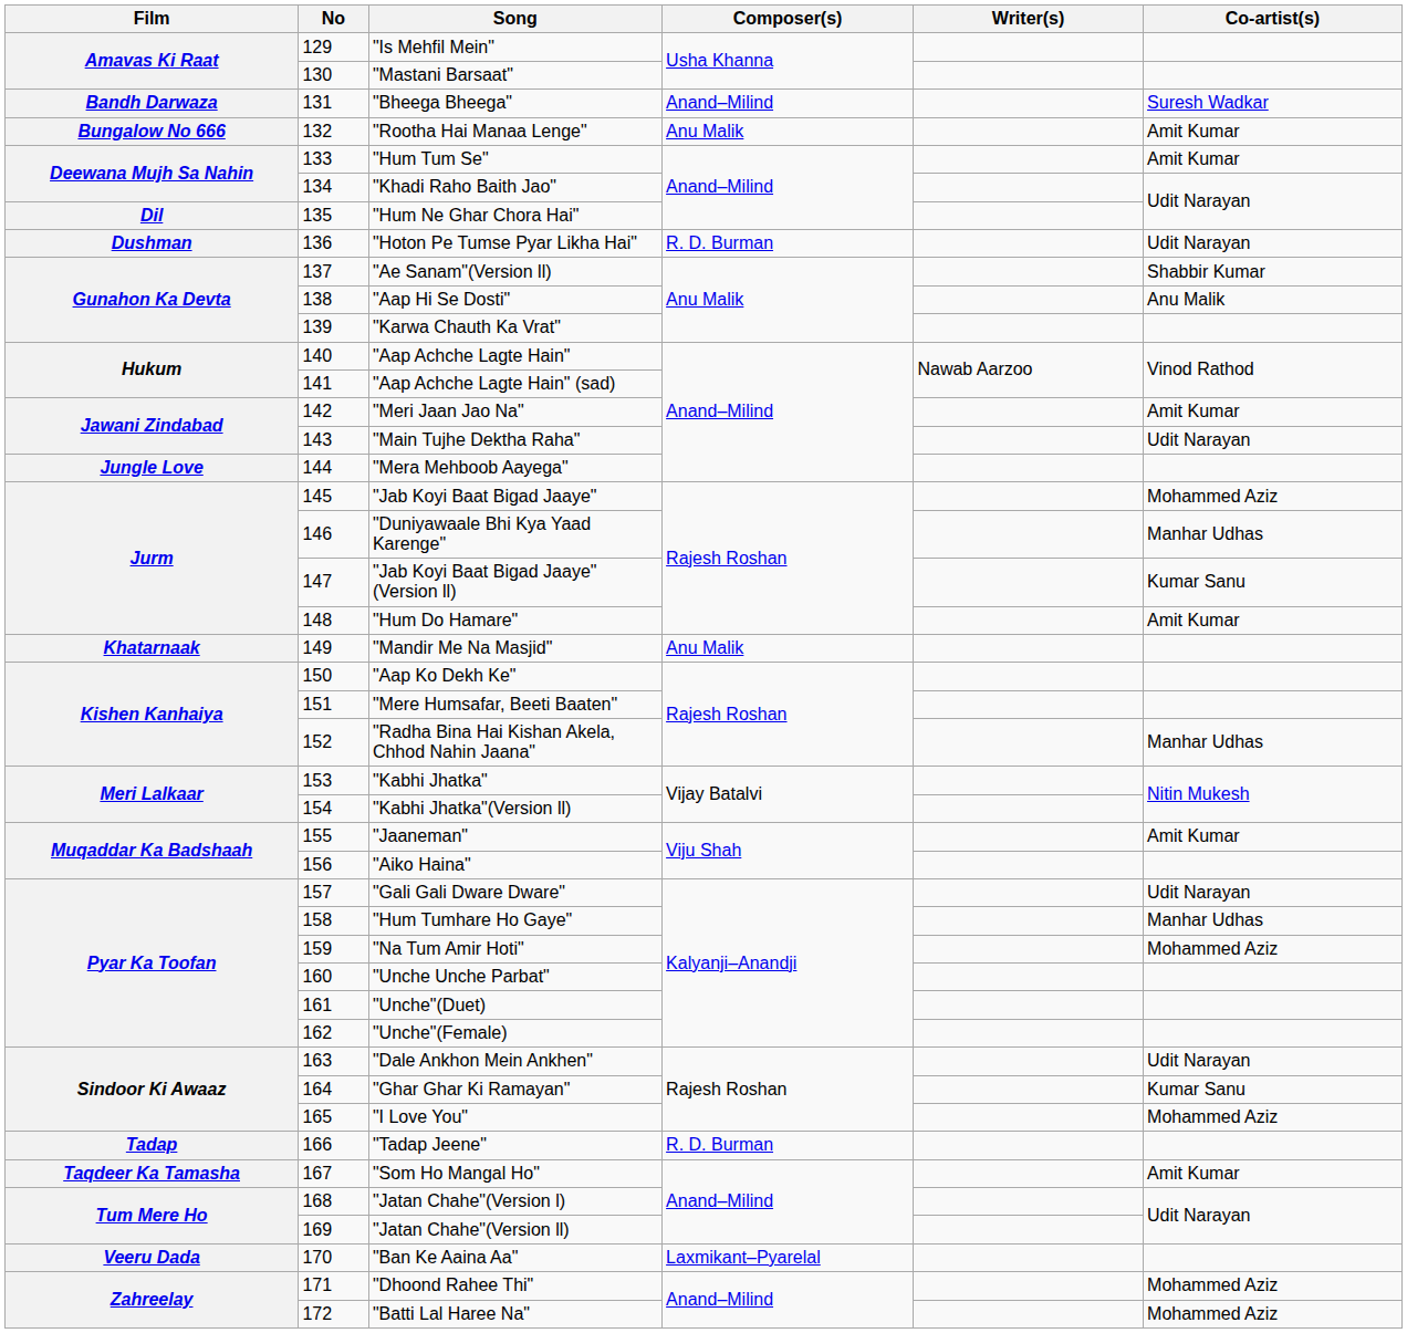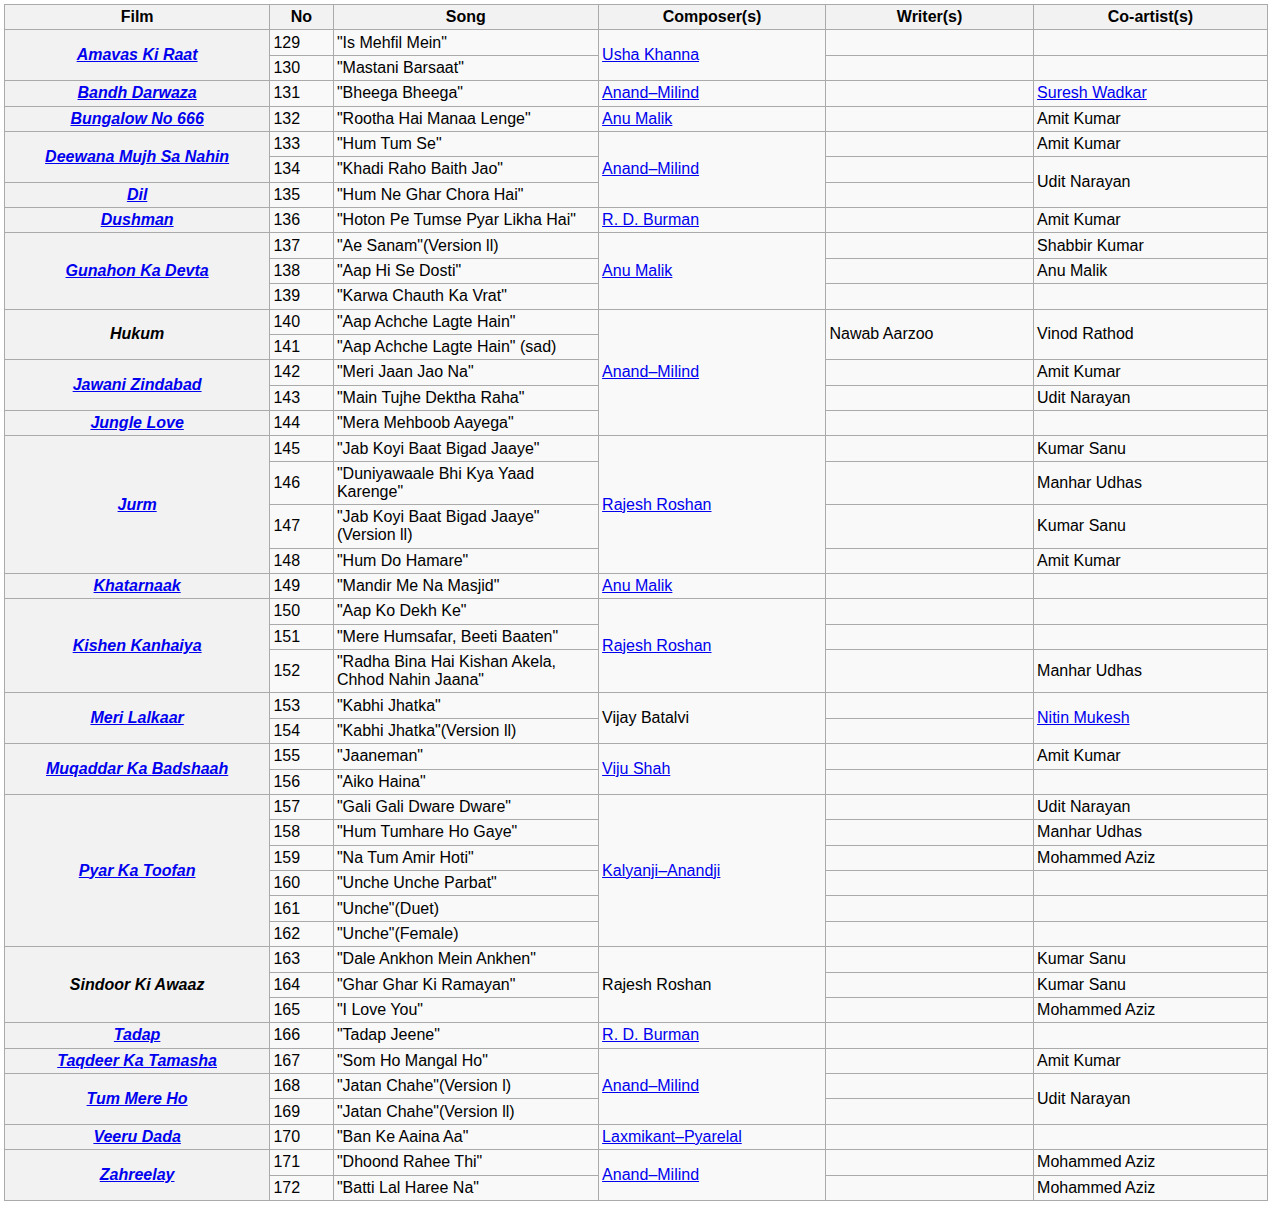 <table class="wikitable plainrowheaders" width="100%" textcolor:#000;">
 <tr>
 <th scope="col" width=21%><strong>Film</strong></th>
 <th><strong>No</strong></th>
 <th scope="col" width=21%><strong>Song</strong></th>
 <th scope="col" width=18%><strong>Composer(s)</strong></th>
 <th>Writer(s)</th>
 <th>Co-artist(s)</th>
 </tr>
 <tr>
 <th rowspan="2"><em><a href='#'>Amavas Ki Raat</a></em></th>
 <td>129</td>
 <td>"Is Mehfil Mein"</td>
 <td rowspan="2"><a href='#'>Usha Khanna</a></td>
 <td></td>
 <td></td>
 </tr>
 <tr>
 <td>130</td>
 <td>"Mastani Barsaat"</td>
 <td></td>
 <td></td>
 </tr>
 <tr>
 <th><em><a href='#'>Bandh Darwaza</a></em></th>
 <td>131</td>
 <td>"Bheega Bheega"</td>
 <td><a href='#'>Anand–Milind</a></td>
 <td></td>
 <td><a href='#'>Suresh Wadkar</a></td>
 </tr>
 <tr>
 <th><a href='#'><em>Bungalow No 666</em></a></th>
 <td>132</td>
 <td>"Rootha Hai Manaa Lenge"</td>
 <td><a href='#'>Anu Malik</a></td>
 <td></td>
 <td>Amit Kumar</td>
 </tr>
 <tr>
 <th rowspan="2"><em><a href='#'>Deewana Mujh Sa Nahin</a></em></th>
 <td>133</td>
 <td>"Hum Tum Se"</td>
 <td rowspan="3"><a href='#'>Anand–Milind</a></td>
 <td></td>
 <td>Amit Kumar</td>
 </tr>
 <tr>
 <td>134</td>
 <td>"Khadi Raho Baith Jao"</td>
 <td></td>
 <td rowspan="2">Udit Narayan</td>
 </tr>
 <tr>
 <th><em><a href='#'>Dil</a></em></th>
 <td>135</td>
 <td>"Hum Ne Ghar Chora Hai"</td>
 <td></td>
 </tr>
 <tr>
 <th><a href='#'><em>Dushman</em></a></th>
 <td>136</td>
 <td>"Hoton Pe Tumse Pyar Likha Hai"</td>
 <td><a href='#'>R. D. Burman</a></td>
 <td></td>
-<td>Udit Narayan</td>
+<td>Amit Kumar</td>
 </tr>
 <tr>
 <th rowspan="3"><a href='#'><em>Gunahon Ka Devta</em></a></th>
 <td>137</td>
 <td>"Ae Sanam"(Version ll)</td>
 <td rowspan="3"><a href='#'>Anu Malik</a></td>
 <td></td>
 <td>Shabbir Kumar</td>
 </tr>
 <tr>
 <td>138</td>
 <td>"Aap Hi Se Dosti"</td>
 <td></td>
 <td>Anu Malik</td>
 </tr>
 <tr>
 <td>139</td>
 <td>"Karwa Chauth Ka Vrat"</td>
 <td></td>
 <td></td>
 </tr>
 <tr>
 <th rowspan="2"><em>Hukum</em></th>
 <td>140</td>
 <td>"Aap Achche Lagte Hain"</td>
 <td rowspan="5"><a href='#'>Anand–Milind</a></td>
 <td rowspan="2">Nawab Aarzoo</td>
 <td rowspan="2">Vinod Rathod</td>
 </tr>
 <tr>
 <td>141</td>
 <td>"Aap Achche Lagte Hain" (sad)</td>
 </tr>
 <tr>
 <th rowspan="2"><em><a href='#'>Jawani Zindabad</a></em></th>
 <td>142</td>
 <td>"Meri Jaan Jao Na"</td>
 <td></td>
 <td>Amit Kumar</td>
 </tr>
 <tr>
 <td>143</td>
 <td>"Main Tujhe Dektha Raha"</td>
 <td></td>
 <td>Udit Narayan</td>
 </tr>
 <tr>
 <th><a href='#'><em>Jungle Love</em></a></th>
 <td>144</td>
 <td>"Mera Mehboob Aayega"</td>
 <td></td>
 <td></td>
 </tr>
 <tr>
 <th rowspan="4"><a href='#'><em>Jurm</em></a></th>
 <td>145</td>
 <td>"Jab Koyi Baat Bigad Jaaye"</td>
 <td rowspan="4"><a href='#'>Rajesh Roshan</a></td>
 <td></td>
-<td>Mohammed Aziz</td>
+<td>Kumar Sanu</td>
 </tr>
 <tr>
 <td>146</td>
 <td>"Duniyawaale Bhi Kya Yaad Karenge"</td>
 <td></td>
 <td>Manhar Udhas</td>
 </tr>
 <tr>
 <td>147</td>
 <td>"Jab Koyi Baat Bigad Jaaye"(Version ll)</td>
 <td></td>
 <td>Kumar Sanu</td>
 </tr>
 <tr>
 <td>148</td>
 <td>"Hum Do Hamare"</td>
 <td></td>
 <td>Amit Kumar</td>
 </tr>
 <tr>
 <th><em><a href='#'>Khatarnaak</a></em></th>
 <td>149</td>
 <td>"Mandir Me Na Masjid"</td>
 <td><a href='#'>Anu Malik</a></td>
 <td></td>
 <td></td>
 </tr>
 <tr>
 <th rowspan="3"><em><a href='#'>Kishen Kanhaiya</a></em></th>
 <td>150</td>
 <td>"Aap Ko Dekh Ke"</td>
 <td rowspan="3"><a href='#'>Rajesh Roshan</a></td>
 <td></td>
 <td></td>
 </tr>
 <tr>
 <td>151</td>
 <td>"Mere Humsafar, Beeti Baaten"</td>
 <td></td>
 <td></td>
 </tr>
 <tr>
 <td>152</td>
 <td>"Radha Bina Hai Kishan Akela, Chhod Nahin Jaana"</td>
 <td></td>
 <td>Manhar Udhas</td>
 </tr>
 <tr>
 <th rowspan="2"><em><a href='#'>Meri Lalkaar</a></em></th>
 <td>153</td>
 <td>"Kabhi Jhatka"</td>
 <td rowspan="2">Vijay Batalvi</td>
 <td></td>
 <td rowspan="2"><a href='#'>Nitin Mukesh</a></td>
 </tr>
 <tr>
 <td>154</td>
 <td>"Kabhi Jhatka"(Version ll)</td>
 <td></td>
 </tr>
 <tr>
 <th rowspan="2"><em><a href='#'>Muqaddar Ka Badshaah</a></em></th>
 <td>155</td>
 <td>"Jaaneman"</td>
 <td rowspan="2"><a href='#'>Viju Shah</a></td>
 <td></td>
 <td>Amit Kumar</td>
 </tr>
 <tr>
 <td>156</td>
 <td>"Aiko Haina"</td>
 <td></td>
 <td></td>
 </tr>
 <tr>
 <th rowspan="6"><a href='#'><em>Pyar Ka Toofan</em></a></th>
 <td>157</td>
 <td>"Gali Gali Dware Dware"</td>
 <td rowspan="6"><a href='#'>Kalyanji–Anandji</a></td>
 <td></td>
 <td>Udit Narayan</td>
 </tr>
 <tr>
 <td>158</td>
 <td>"Hum Tumhare Ho Gaye"</td>
 <td></td>
 <td>Manhar Udhas</td>
 </tr>
 <tr>
 <td>159</td>
 <td>"Na Tum Amir Hoti"</td>
 <td></td>
 <td>Mohammed Aziz</td>
 </tr>
 <tr>
 <td>160</td>
 <td>"Unche Unche Parbat"</td>
 <td></td>
 <td></td>
 </tr>
 <tr>
 <td>161</td>
 <td>"Unche"(Duet)</td>
 <td></td>
 <td></td>
 </tr>
 <tr>
 <td>162</td>
 <td>"Unche"(Female)</td>
 <td></td>
 <td></td>
 </tr>
 <tr>
 <th rowspan="3"><em>Sindoor Ki Awaaz</em></th>
 <td>163</td>
 <td>"Dale Ankhon Mein Ankhen"</td>
 <td rowspan=3>Rajesh Roshan</td>
 <td></td>
-<td>Udit Narayan</td>
+<td>Kumar Sanu</td>
 </tr>
 <tr>
 <td>164</td>
 <td>"Ghar Ghar Ki Ramayan"</td>
 <td></td>
 <td>Kumar Sanu</td>
 </tr>
 <tr>
 <td>165</td>
 <td>"I Love You"</td>
 <td></td>
 <td>Mohammed Aziz</td>
 </tr>
 <tr>
 <th><em><a href='#'>Tadap</a></em></th>
 <td>166</td>
 <td>"Tadap Jeene"</td>
 <td><a href='#'>R. D. Burman</a></td>
 <td></td>
 <td></td>
 </tr>
 <tr>
 <th><em><a href='#'>Taqdeer Ka Tamasha</a></em></th>
 <td>167</td>
 <td>"Som Ho Mangal Ho"</td>
 <td rowspan="3"><a href='#'>Anand–Milind</a></td>
 <td></td>
 <td>Amit Kumar</td>
 </tr>
 <tr>
 <th rowspan="2"><em><a href='#'>Tum Mere Ho</a></em></th>
 <td>168</td>
 <td>"Jatan Chahe"(Version l)</td>
 <td></td>
 <td rowspan="2">Udit Narayan</td>
 </tr>
 <tr>
 <td>169</td>
 <td>"Jatan Chahe"(Version ll)</td>
 <td></td>
 </tr>
 <tr>
 <th><em><a href='#'>Veeru Dada</a></em></th>
 <td>170</td>
 <td>"Ban Ke Aaina Aa"</td>
 <td><a href='#'>Laxmikant–Pyarelal</a></td>
 <td></td>
 <td></td>
 </tr>
 <tr>
 <th rowspan="2"><em><a href='#'>Zahreelay</a></em></th>
 <td>171</td>
 <td>"Dhoond Rahee Thi"</td>
 <td rowspan="2"><a href='#'>Anand–Milind</a></td>
 <td></td>
 <td>Mohammed Aziz</td>
 </tr>
 <tr>
 <td>172</td>
 <td>"Batti Lal Haree Na"</td>
 <td></td>
 <td>Mohammed Aziz</td>
 </tr>
 <tr>
 </tr>
 </table>
